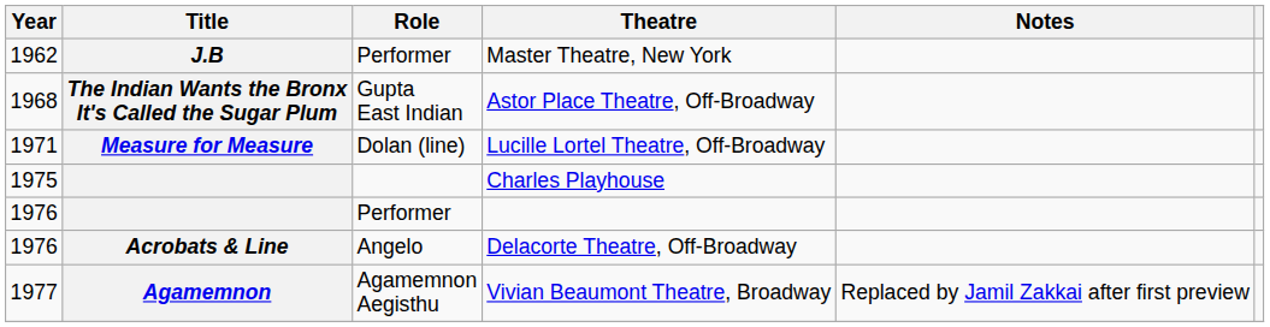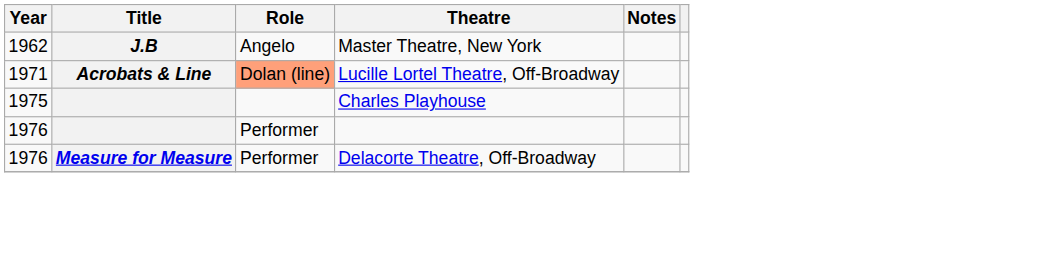 <table class="wikitable plainrowheaders sortable">
 <tr>
 <th scope="col">Year</th>
 <th scope="col">Title</th>
 <th scope="col">Role</th>
 <th scope="col">Theatre</th>
 <th scope="col" class="unsortable">Notes</th>
 <th scope="col" class="unsortable"></th>
 </tr>
 <tr>
 <td>1962</td>
 <th scope=row><em>J.B</em></th>
-<td>Performer</td>
+<td>Angelo</td>
 <td>Master Theatre, New York</td>
 <td></td>
 <td style="text-align:center;"></td>
 </tr>
 <tr>
-<td>1968</td>
-<th scope=row><em>The Indian Wants the Bronx</em> <br> <em>It's Called the Sugar Plum</em></th>
-<td>Gupta <br> East Indian</td>
-<td><a href='#'>Astor Place Theatre</a>, Off-Broadway</td>
-<td></td>
-<td style="text-align:center;"></td>
-</tr>
-<tr>
 <td>1971</td>
-<th scope=row><em><a href='#'>Measure for Measure</a></em></th>
-<td>Dolan (line)</td>
+<th scope=row><em>Acrobats & Line</em></th>
+<td style="background: lightsalmon;">Dolan (line)</td>
 <td><a href='#'>Lucille Lortel Theatre</a>, Off-Broadway</td>
 <td></td>
 <td style="text-align:center;"></td>
 </tr>
 <tr>
 <td>1975</td>
 <th scope=row></th>
 <td></td>
 <td><a href='#'>Charles Playhouse</a></td>
 <td></td>
 <td style="text-align:center;"></td>
 </tr>
 <tr>
 <td>1976</td>
 <th scope=row></th>
 <td>Performer</td>
 <td></td>
 <td></td>
 <td style="text-align:center;"></td>
 </tr>
 <tr>
 <td>1976</td>
-<th scope=row><em>Acrobats & Line</em></th>
-<td>Angelo</td>
+<th scope=row><em><a href='#'>Measure for Measure</a></em></th>
+<td>Performer</td>
 <td><a href='#'>Delacorte Theatre</a>, Off-Broadway</td>
 <td></td>
 <td style="text-align:center;"></td>
 </tr>
 <tr>
-<td>1977</td>
-<th scope=row><em><a href='#'>Agamemnon</a></em></th>
-<td>Agamemnon <br> Aegisthu</td>
-<td><a href='#'>Vivian Beaumont Theatre</a>, Broadway</td>
-<td>Replaced by <a href='#'>Jamil Zakkai</a> after first preview</td>
-<td style="text-align:center;"></td>
-</tr>
-<tr>
 </tr>
 </table>
